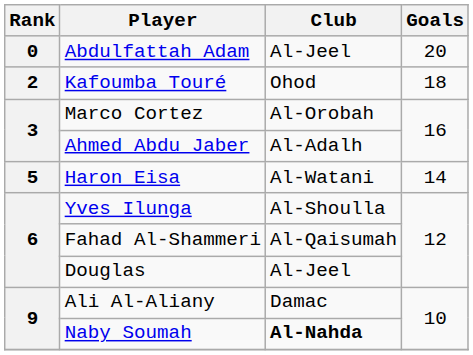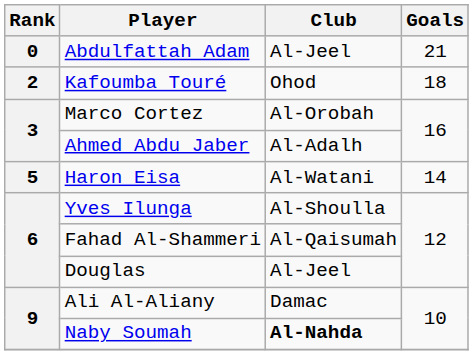 <table class=wikitable>
 <tr>
 <th>Rank</th>
 <th>Player</th>
 <th>Club</th>
 <th>Goals</th>
 </tr>
 <tr>
 <th>0</th>
 <td> <a href='#'>Abdulfattah Adam</a></td>
 <td>Al-Jeel</td>
-<td align=center>20</td>
+<td align=center>21</td>
 </tr>
 <tr>
 <th>2</th>
 <td> <a href='#'>Kafoumba Touré</a></td>
 <td>Ohod</td>
 <td align=center>18</td>
 </tr>
 <tr>
 <th rowspan=2>3</th>
 <td> Marco Cortez</td>
 <td>Al-Orobah</td>
 <td align=center rowspan=2>16</td>
 </tr>
 <tr>
 <td> <a href='#'>Ahmed Abdu Jaber</a></td>
 <td>Al-Adalh</td>
 </tr>
 <tr>
 <th>5</th>
 <td> <a href='#'>Haron Eisa</a></td>
 <td>Al-Watani</td>
 <td align=center>14</td>
 </tr>
 <tr>
 <th rowspan=3>6</th>
 <td> <a href='#'>Yves Ilunga</a></td>
 <td>Al-Shoulla</td>
 <td align=center rowspan=3>12</td>
 </tr>
 <tr>
 <td> Fahad Al-Shammeri</td>
 <td>Al-Qaisumah</td>
 </tr>
 <tr>
 <td> Douglas</td>
 <td>Al-Jeel</td>
 </tr>
 <tr>
 <th rowspan=2>9</th>
 <td> Ali Al-Aliany</td>
 <td>Damac</td>
 <td align=center rowspan=2>10</td>
 </tr>
 <tr>
 <td> <a href='#'>Naby Soumah</a></td>
 <td><strong>Al-Nahda</strong></td>
 </tr>
 <tr>
 </tr>
 </table>
